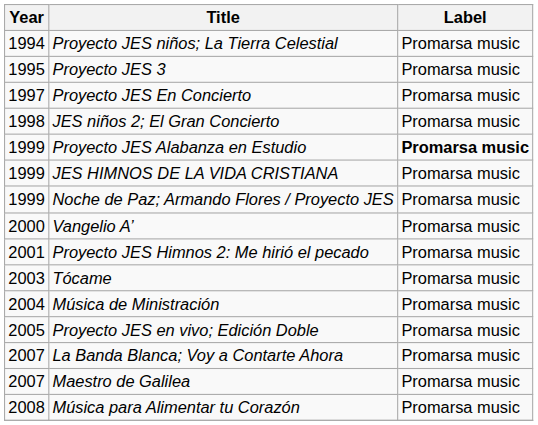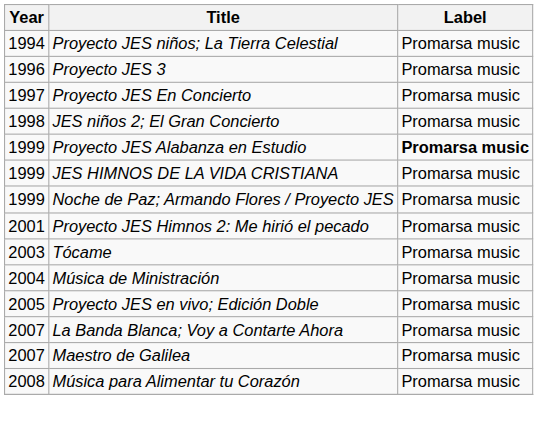 <table class="wikitable sortable" style="font-size: 95%;">
 <tr>
 <th>Year</th>
 <th>Title</th>
 <th>Label</th>
 </tr>
 <tr>
 <td>1994</td>
 <td><em>Proyecto JES niños; La Tierra Celestial</em></td>
 <td>Promarsa music</td>
 </tr>
 <tr>
-<td>1995</td>
+<td>1996</td>
 <td><em>Proyecto JES 3</em></td>
 <td>Promarsa music</td>
 </tr>
 <tr>
 <td>1997</td>
 <td><em> Proyecto JES En Concierto</em></td>
 <td>Promarsa music</td>
 </tr>
 <tr>
 <td>1998</td>
 <td><em>JES niños 2; El Gran Concierto</em></td>
 <td>Promarsa music</td>
 </tr>
 <tr>
 <td>1999</td>
 <td><em> Proyecto JES Alabanza en Estudio </em></td>
 <td><strong>Promarsa music</strong></td>
 </tr>
 <tr>
 <td>1999</td>
 <td><em>JES HIMNOS DE LA VIDA CRISTIANA</em></td>
 <td>Promarsa music</td>
 </tr>
 <tr>
 <td>1999</td>
 <td><em>Noche de Paz; Armando Flores / Proyecto JES</em></td>
-<td>Promarsa music</td>
-</tr>
-<tr>
-<td>2000</td>
-<td><em> Vangelio A’</em></td>
 <td>Promarsa music</td>
 </tr>
 <tr>
 <td>2001</td>
 <td><em>Proyecto JES Himnos 2: Me hirió el pecado</em></td>
 <td>Promarsa music</td>
 </tr>
 <tr>
 <td>2003</td>
 <td><em> Tócame</em></td>
 <td>Promarsa music</td>
 </tr>
 <tr>
 <td>2004</td>
 <td><em> Música de Ministración</em></td>
 <td>Promarsa music</td>
 </tr>
 <tr>
 <td>2005</td>
 <td><em> Proyecto JES en vivo; Edición Doble</em></td>
 <td>Promarsa music</td>
 </tr>
 <tr>
 <td>2007</td>
 <td><em> La Banda Blanca; Voy a Contarte Ahora </em></td>
 <td>Promarsa music</td>
 </tr>
 <tr>
 <td>2007</td>
 <td><em>Maestro de Galilea</em></td>
 <td>Promarsa music</td>
 </tr>
 <tr>
 <td>2008</td>
 <td><em>Música para Alimentar tu Corazón</em></td>
 <td>Promarsa music</td>
 </tr>
 <tr>
 </tr>
 </table>
